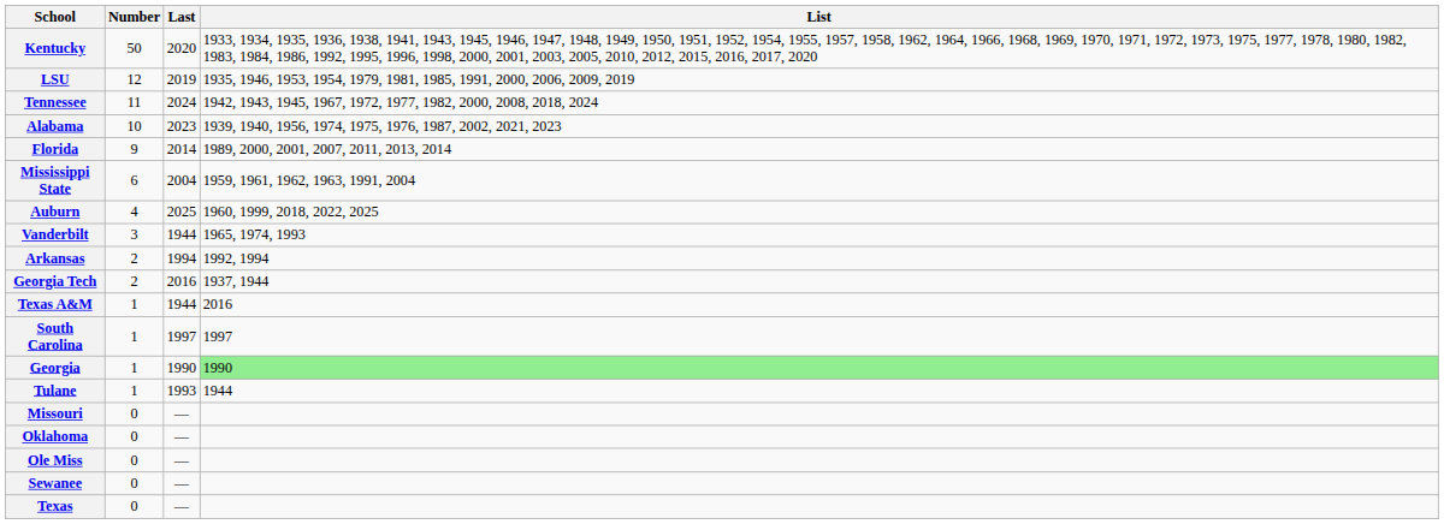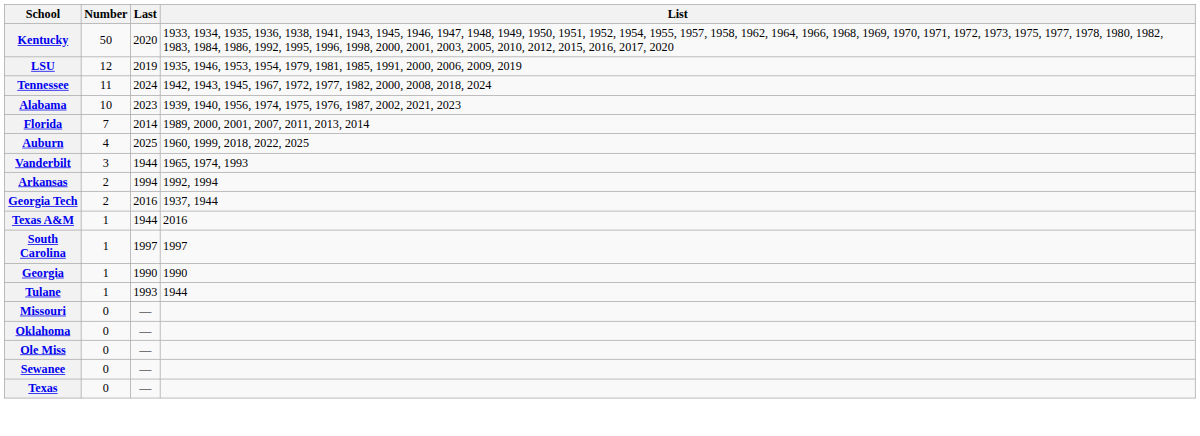 <table class="wikitable sortable">
 <tr>
 <th>School</th>
 <th>Number</th>
 <th>Last</th>
 <th>List</th>
 </tr>
 <tr>
 <th><a href='#'>Kentucky</a></th>
 <td align=center>50</td>
 <td align=center>2020</td>
 <td>1933, 1934, 1935, 1936, 1938, 1941, 1943, 1945, 1946, 1947, 1948, 1949, 1950, 1951, 1952, 1954, 1955, 1957, 1958, 1962, 1964, 1966, 1968, 1969, 1970, 1971, 1972, 1973, 1975, 1977, 1978, 1980, 1982, 1983, 1984, 1986, 1992, 1995, 1996, 1998, 2000, 2001, 2003, 2005, 2010, 2012, 2015, 2016, 2017, 2020</td>
 </tr>
 <tr>
 <th><a href='#'>LSU</a></th>
 <td align=center>12</td>
 <td align=center>2019</td>
 <td>1935, 1946, 1953, 1954, 1979, 1981, 1985, 1991, 2000, 2006, 2009, 2019</td>
 </tr>
 <tr>
 <th><a href='#'>Tennessee</a></th>
 <td align=center>11</td>
 <td align=center>2024</td>
 <td>1942, 1943, 1945, 1967, 1972, 1977, 1982, 2000, 2008, 2018, 2024</td>
 </tr>
 <tr>
 <th><a href='#'>Alabama</a></th>
 <td align=center>10</td>
 <td align=center>2023</td>
 <td>1939, 1940, 1956, 1974, 1975, 1976, 1987, 2002, 2021, 2023</td>
 </tr>
 <tr>
 <th><a href='#'>Florida</a></th>
-<td align=center>9</td>
+<td align=center>7</td>
 <td align=center>2014</td>
 <td>1989, 2000, 2001, 2007, 2011, 2013, 2014</td>
-</tr>
-<tr>
-<th><a href='#'>Mississippi State</a></th>
-<td align=center>6</td>
-<td align=center>2004</td>
-<td>1959, 1961, 1962, 1963, 1991, 2004</td>
 </tr>
 <tr>
 <th><a href='#'>Auburn</a></th>
 <td align=center>4</td>
 <td align=center>2025</td>
 <td>1960, 1999, 2018, 2022, 2025</td>
 </tr>
 <tr>
 <th><a href='#'>Vanderbilt</a></th>
 <td align=center>3</td>
 <td align=center>1944</td>
 <td>1965, 1974, 1993</td>
 </tr>
 <tr>
 <th><a href='#'>Arkansas</a></th>
 <td align=center>2</td>
 <td align=center>1994</td>
 <td>1992, 1994</td>
 </tr>
 <tr>
 <th><a href='#'>Georgia Tech</a></th>
 <td align=center>2</td>
 <td align=center>2016</td>
 <td>1937, 1944</td>
 </tr>
 <tr>
 <th><a href='#'>Texas A&M</a></th>
 <td align=center>1</td>
 <td align=center>1944</td>
 <td>2016</td>
 </tr>
 <tr>
 <th><a href='#'>South Carolina</a></th>
 <td align=center>1</td>
 <td align=center>1997</td>
 <td>1997</td>
 </tr>
 <tr>
 <th><a href='#'>Georgia</a></th>
 <td align=center>1</td>
 <td align=center>1990</td>
-<td style="background: lightgreen;">1990</td>
+<td>1990</td>
 </tr>
 <tr>
 <th><a href='#'>Tulane</a></th>
 <td align=center>1</td>
 <td align=center>1993</td>
 <td>1944</td>
 </tr>
 <tr>
 <th><a href='#'>Missouri</a></th>
 <td align=center>0</td>
 <td align=center>—</td>
 <td></td>
 </tr>
 <tr>
 <th><a href='#'>Oklahoma</a></th>
 <td align=center>0</td>
 <td align=center>—</td>
 <td></td>
 </tr>
 <tr>
 <th><a href='#'>Ole Miss</a></th>
 <td align=center>0</td>
 <td align=center>—</td>
 <td></td>
 </tr>
 <tr>
 <th><a href='#'>Sewanee</a></th>
 <td align=center>0</td>
 <td align=center>—</td>
 <td></td>
 </tr>
 <tr>
 <th><a href='#'>Texas</a></th>
 <td align=center>0</td>
 <td align=center>—</td>
 <td></td>
 </tr>
 </table>
